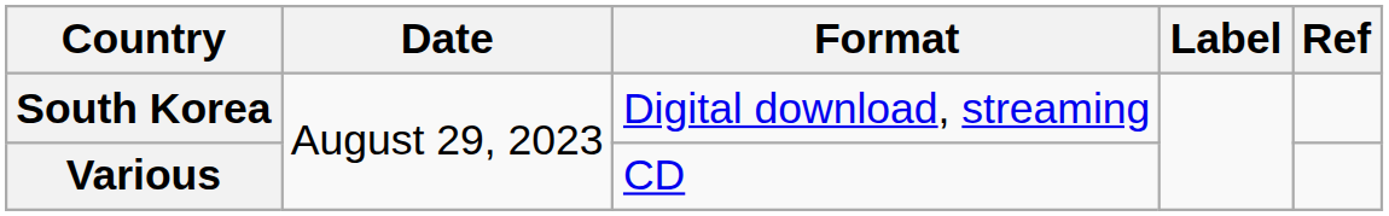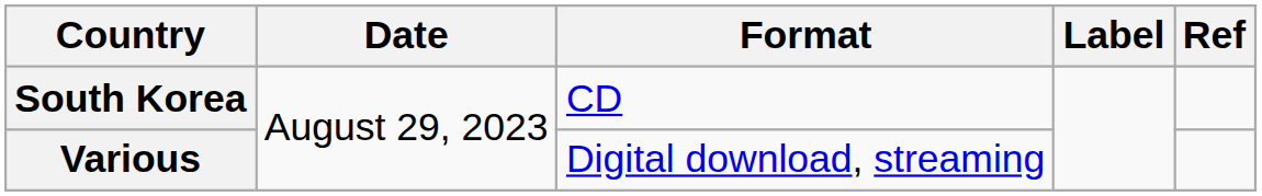 <table class="wikitable plainrowheaders" text-align:center">
 <tr>
 <th>Country</th>
 <th>Date</th>
 <th>Format</th>
 <th>Label</th>
 <th>Ref</th>
 </tr>
 <tr>
 <th scope="row">South Korea</th>
 <td rowspan="2">August 29, 2023</td>
-<td><a href='#'>Digital download</a>, <a href='#'>streaming</a></td>
+<td><a href='#'>CD</a></td>
 <td rowspan="2"></td>
 <td></td>
 </tr>
 <tr>
 <th scope="row">Various</th>
-<td><a href='#'>CD</a></td>
+<td><a href='#'>Digital download</a>, <a href='#'>streaming</a></td>
 <td></td>
 </tr>
 </table>
